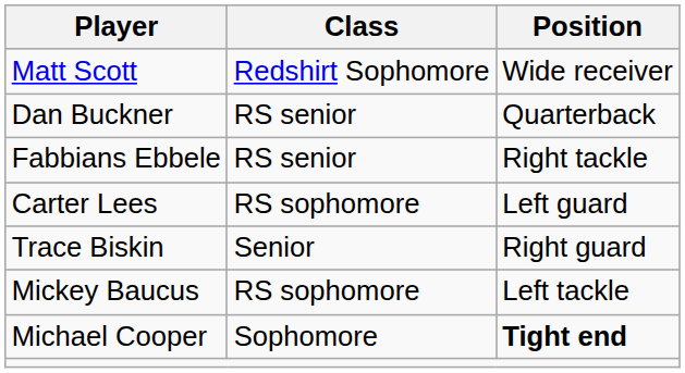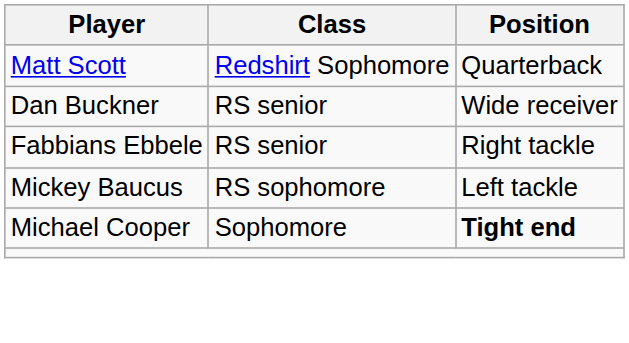 <table class="wikitable" border="1">
 <tr>
 <th>Player</th>
 <th>Class</th>
 <th>Position</th>
 </tr>
 <tr>
 <td><a href='#'>Matt Scott</a></td>
 <td><a href='#'>Redshirt</a> Sophomore</td>
-<td>Wide receiver</td>
+<td>Quarterback</td>
 </tr>
 <tr>
 <td>Dan Buckner</td>
 <td>RS senior</td>
-<td>Quarterback</td>
+<td>Wide receiver</td>
 </tr>
 <tr>
 <td>Fabbians Ebbele</td>
 <td>RS senior</td>
 <td>Right tackle</td>
-</tr>
-<tr>
-<td>Carter Lees</td>
-<td>RS sophomore</td>
-<td>Left guard</td>
-</tr>
-<tr>
-<td>Trace Biskin</td>
-<td>Senior</td>
-<td>Right guard</td>
 </tr>
 <tr>
 <td>Mickey Baucus</td>
 <td>RS sophomore</td>
 <td>Left tackle</td>
 </tr>
 <tr>
 <td>Michael Cooper</td>
 <td>Sophomore</td>
 <td><strong>Tight end</strong></td>
 </tr>
 <tr>
 <td colspan="3" style="font-size: 8pt" align="center"></td>
 </tr>
 </table>
